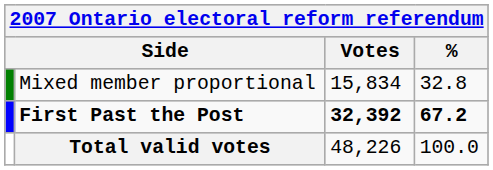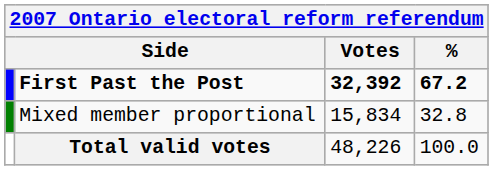 <table class="wikitable" style="font-size: 95%; clear:both">
 <tr style="background-color:#E9E9E9">
 <th colspan=4><a href='#'>2007 Ontario electoral reform referendum</a></th>
 </tr>
 <tr style="background-color:#E9E9E9">
 <th colspan=2 style="width: 130px">Side</th>
 <th style="width: 50px">Votes</th>
 <th style="width: 40px">%</th>
 </tr>
 <tr>
+<td bgcolor="blue"></td>
+<td><strong>First Past the Post</strong></td>
+<td><strong>32,392</strong></td>
+<td><strong>67.2</strong></td>
+</tr>
+<tr>
 <td bgcolor="green"></td>
 <td>Mixed member proportional</td>
 <td>15,834</td>
 <td>32.8</td>
-</tr>
-<tr>
-<td bgcolor="blue"></td>
-<td><strong>First Past the Post</strong></td>
-<td><strong>32,392</strong></td>
-<td><strong>67.2</strong></td>
 </tr>
 <tr>
 <td bgcolor="white"></td>
 <th>Total valid votes</th>
 <td>48,226</td>
 <td>100.0</td>
 </tr>
 </table>
